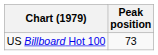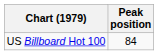 <table class="wikitable sortable">
 <tr>
 <th>Chart (1979)</th>
 <th>Peak<br>position</th>
 </tr>
 <tr>
 <td>US <a href='#'><em>Billboard</em> Hot 100</a></td>
-<td align="center">73</td>
+<td align="center">84</td>
 </tr>
 </table>
